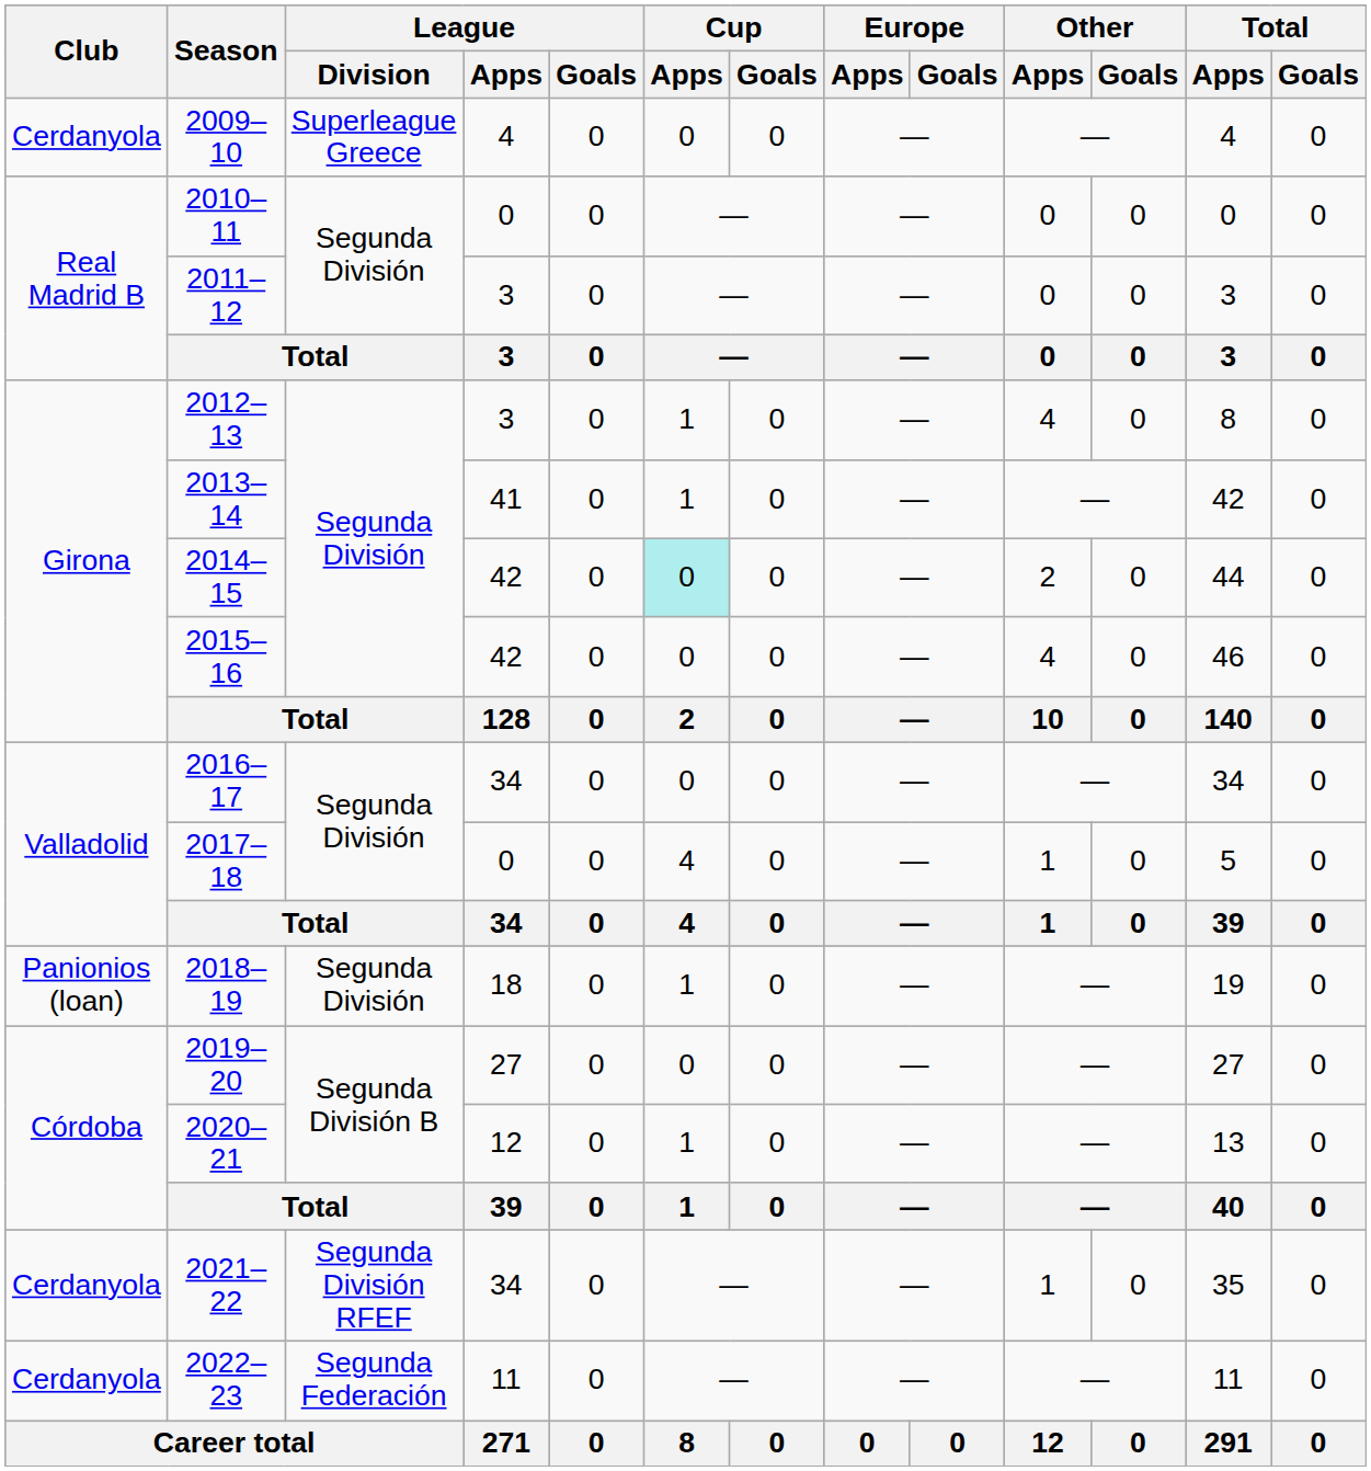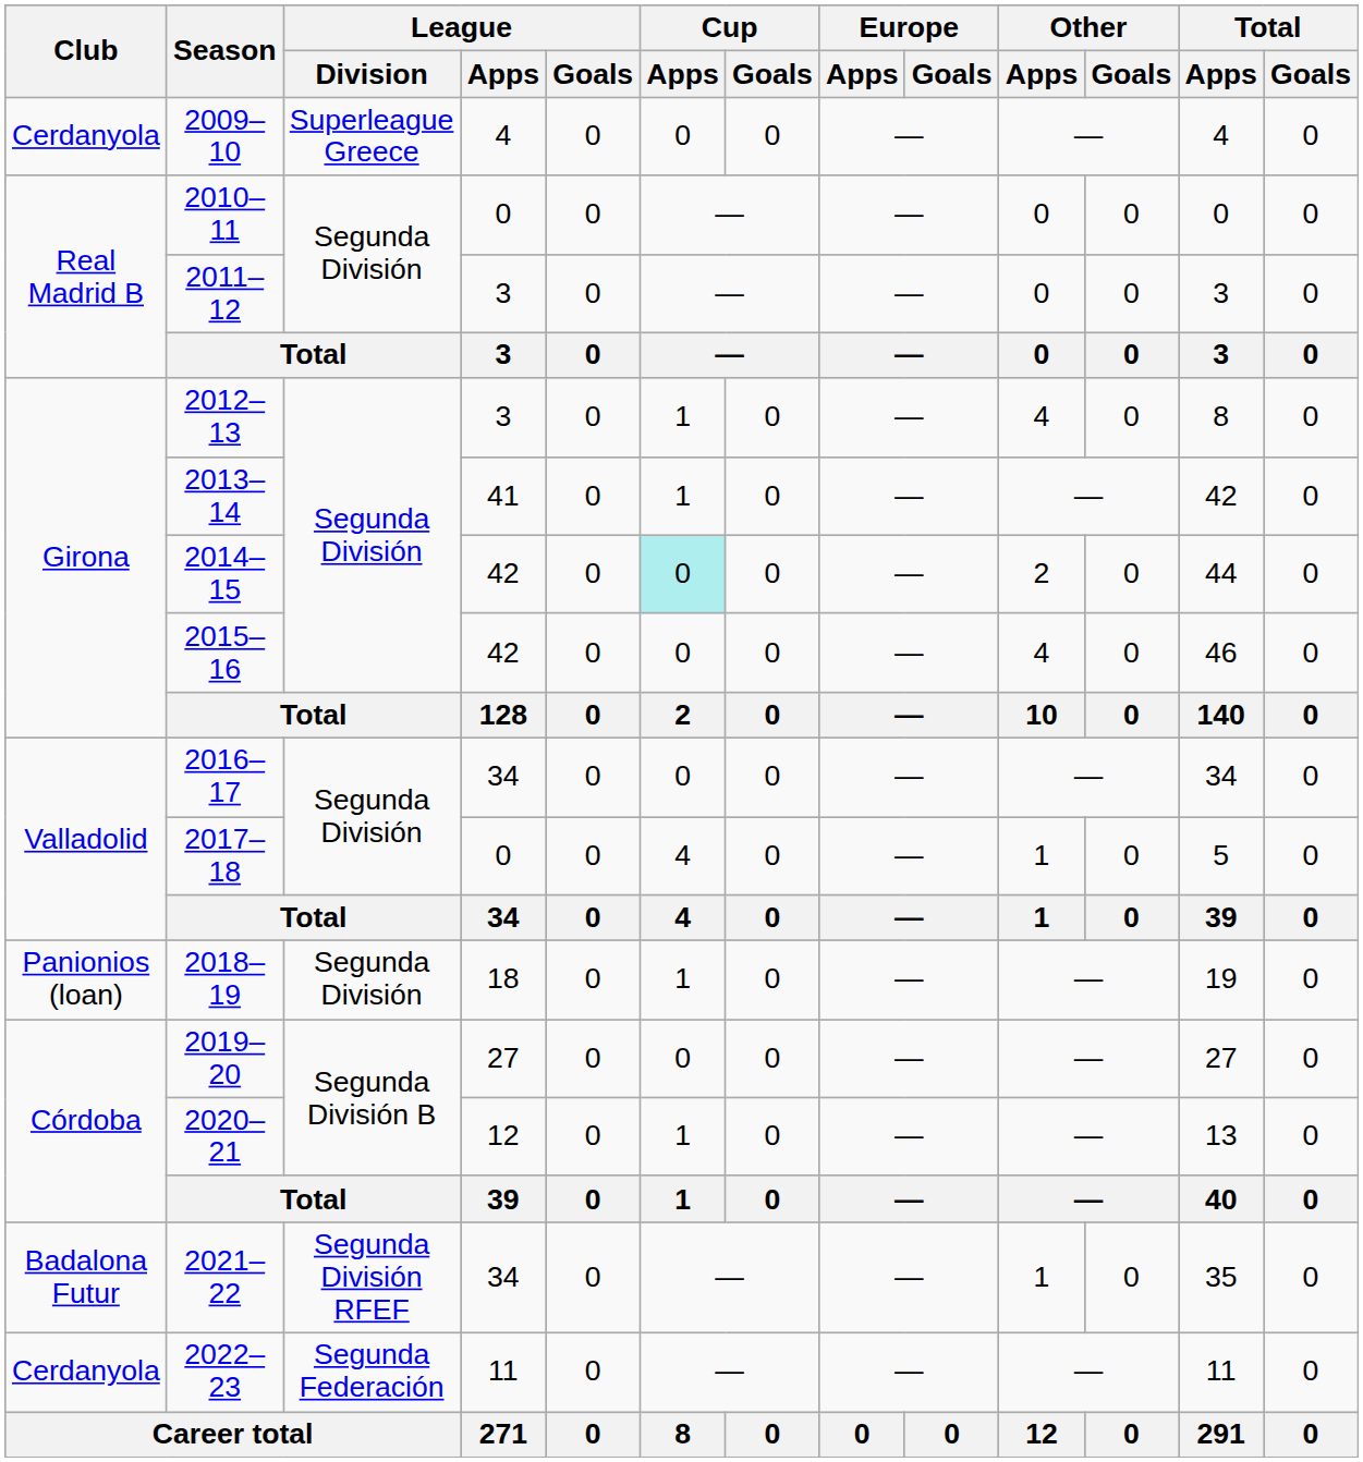 <table class="wikitable" Style="text-align: center">
 <tr>
 <th rowspan="2">Club</th>
 <th rowspan="2">Season</th>
 <th colspan="3">League</th>
 <th colspan="2">Cup</th>
 <th colspan="2">Europe</th>
 <th colspan="2">Other</th>
 <th colspan="2">Total</th>
 </tr>
 <tr>
 <th>Division</th>
 <th>Apps</th>
 <th>Goals</th>
 <th>Apps</th>
 <th>Goals</th>
 <th>Apps</th>
 <th>Goals</th>
 <th>Apps</th>
 <th>Goals</th>
 <th>Apps</th>
 <th>Goals</th>
 </tr>
 <tr>
 <td><a href='#'>Cerdanyola</a></td>
 <td><a href='#'>2009–10</a></td>
 <td><a href='#'>Superleague Greece</a></td>
 <td>4</td>
 <td>0</td>
 <td>0</td>
 <td>0</td>
 <td colspan="2">—</td>
 <td colspan="2">—</td>
 <td>4</td>
 <td>0</td>
 </tr>
 <tr>
 <td rowspan="3"><a href='#'>Real Madrid B</a></td>
 <td><a href='#'>2010–11</a></td>
 <td rowspan="2">Segunda División</td>
 <td>0</td>
 <td>0</td>
 <td colspan="2">—</td>
 <td colspan="2">—</td>
 <td>0</td>
 <td>0</td>
 <td>0</td>
 <td>0</td>
 </tr>
 <tr>
 <td><a href='#'>2011–12</a></td>
 <td>3</td>
 <td>0</td>
 <td colspan="2">—</td>
 <td colspan="2">—</td>
 <td>0</td>
 <td>0</td>
 <td>3</td>
 <td>0</td>
 </tr>
 <tr>
 <th colspan="2">Total</th>
 <th>3</th>
 <th>0</th>
 <th colspan="2">—</th>
 <th colspan="2">—</th>
 <th>0</th>
 <th>0</th>
 <th>3</th>
 <th>0</th>
 </tr>
 <tr>
 <td rowspan="5"><a href='#'>Girona</a></td>
 <td><a href='#'>2012–13</a></td>
 <td rowspan="4"><a href='#'>Segunda División</a></td>
 <td>3</td>
 <td>0</td>
 <td>1</td>
 <td>0</td>
 <td colspan="2">—</td>
 <td>4</td>
 <td>0</td>
 <td>8</td>
 <td>0</td>
 </tr>
 <tr>
 <td><a href='#'>2013–14</a></td>
 <td>41</td>
 <td>0</td>
 <td>1</td>
 <td>0</td>
 <td colspan="2">—</td>
 <td colspan="2">—</td>
 <td>42</td>
 <td>0</td>
 </tr>
 <tr>
 <td><a href='#'>2014–15</a></td>
 <td>42</td>
 <td>0</td>
 <td style="background: paleturquoise;">0</td>
 <td>0</td>
 <td colspan="2">—</td>
 <td>2</td>
 <td>0</td>
 <td>44</td>
 <td>0</td>
 </tr>
 <tr>
 <td><a href='#'>2015–16</a></td>
 <td>42</td>
 <td>0</td>
 <td>0</td>
 <td>0</td>
 <td colspan="2">—</td>
 <td>4</td>
 <td>0</td>
 <td>46</td>
 <td>0</td>
 </tr>
 <tr>
 <th colspan="2">Total</th>
 <th>128</th>
 <th>0</th>
 <th>2</th>
 <th>0</th>
 <th colspan="2">—</th>
 <th>10</th>
 <th>0</th>
 <th>140</th>
 <th>0</th>
 </tr>
 <tr>
 <td rowspan="3"><a href='#'>Valladolid</a></td>
 <td><a href='#'>2016–17</a></td>
 <td rowspan="2">Segunda División</td>
 <td>34</td>
 <td>0</td>
 <td>0</td>
 <td>0</td>
 <td colspan="2">—</td>
 <td colspan="2">—</td>
 <td>34</td>
 <td>0</td>
 </tr>
 <tr>
 <td><a href='#'>2017–18</a></td>
 <td>0</td>
 <td>0</td>
 <td>4</td>
 <td>0</td>
 <td colspan="2">—</td>
 <td>1</td>
 <td>0</td>
 <td>5</td>
 <td>0</td>
 </tr>
 <tr>
 <th colspan="2">Total</th>
 <th>34</th>
 <th>0</th>
 <th>4</th>
 <th>0</th>
 <th colspan="2">—</th>
 <th>1</th>
 <th>0</th>
 <th>39</th>
 <th>0</th>
 </tr>
 <tr>
 <td><a href='#'>Panionios</a> (loan)</td>
 <td><a href='#'>2018–19</a></td>
 <td>Segunda División</td>
 <td>18</td>
 <td>0</td>
 <td>1</td>
 <td>0</td>
 <td colspan="2">—</td>
 <td colspan="2">—</td>
 <td>19</td>
 <td>0</td>
 </tr>
 <tr>
 <td rowspan="3"><a href='#'>Córdoba</a></td>
 <td><a href='#'>2019–20</a></td>
 <td rowspan="2">Segunda División B</td>
 <td>27</td>
 <td>0</td>
 <td>0</td>
 <td>0</td>
 <td colspan="2">—</td>
 <td colspan="2">—</td>
 <td>27</td>
 <td>0</td>
 </tr>
 <tr>
 <td><a href='#'>2020–21</a></td>
 <td>12</td>
 <td>0</td>
 <td>1</td>
 <td>0</td>
 <td colspan="2">—</td>
 <td colspan="2">—</td>
 <td>13</td>
 <td>0</td>
 </tr>
 <tr>
 <th colspan="2">Total</th>
 <th>39</th>
 <th>0</th>
 <th>1</th>
 <th>0</th>
 <th colspan="2">—</th>
 <th colspan="2">—</th>
 <th>40</th>
 <th>0</th>
 </tr>
 <tr>
-<td><a href='#'>Cerdanyola</a></td>
+<td><a href='#'>Badalona Futur</a></td>
 <td><a href='#'>2021–22</a></td>
 <td><a href='#'>Segunda División RFEF</a></td>
 <td>34</td>
 <td>0</td>
 <td colspan="2">—</td>
 <td colspan="2">—</td>
 <td>1</td>
 <td>0</td>
 <td>35</td>
 <td>0</td>
 </tr>
 <tr>
 <td><a href='#'>Cerdanyola</a></td>
 <td><a href='#'>2022–23</a></td>
 <td><a href='#'>Segunda Federación</a></td>
 <td>11</td>
 <td>0</td>
 <td colspan="2">—</td>
 <td colspan="2">—</td>
 <td colspan="2">—</td>
 <td>11</td>
 <td>0</td>
 </tr>
 <tr>
 <th colspan="3">Career total</th>
 <th>271</th>
 <th>0</th>
 <th>8</th>
 <th>0</th>
 <th>0</th>
 <th>0</th>
 <th>12</th>
 <th>0</th>
 <th>291</th>
 <th>0</th>
 </tr>
 </table>
